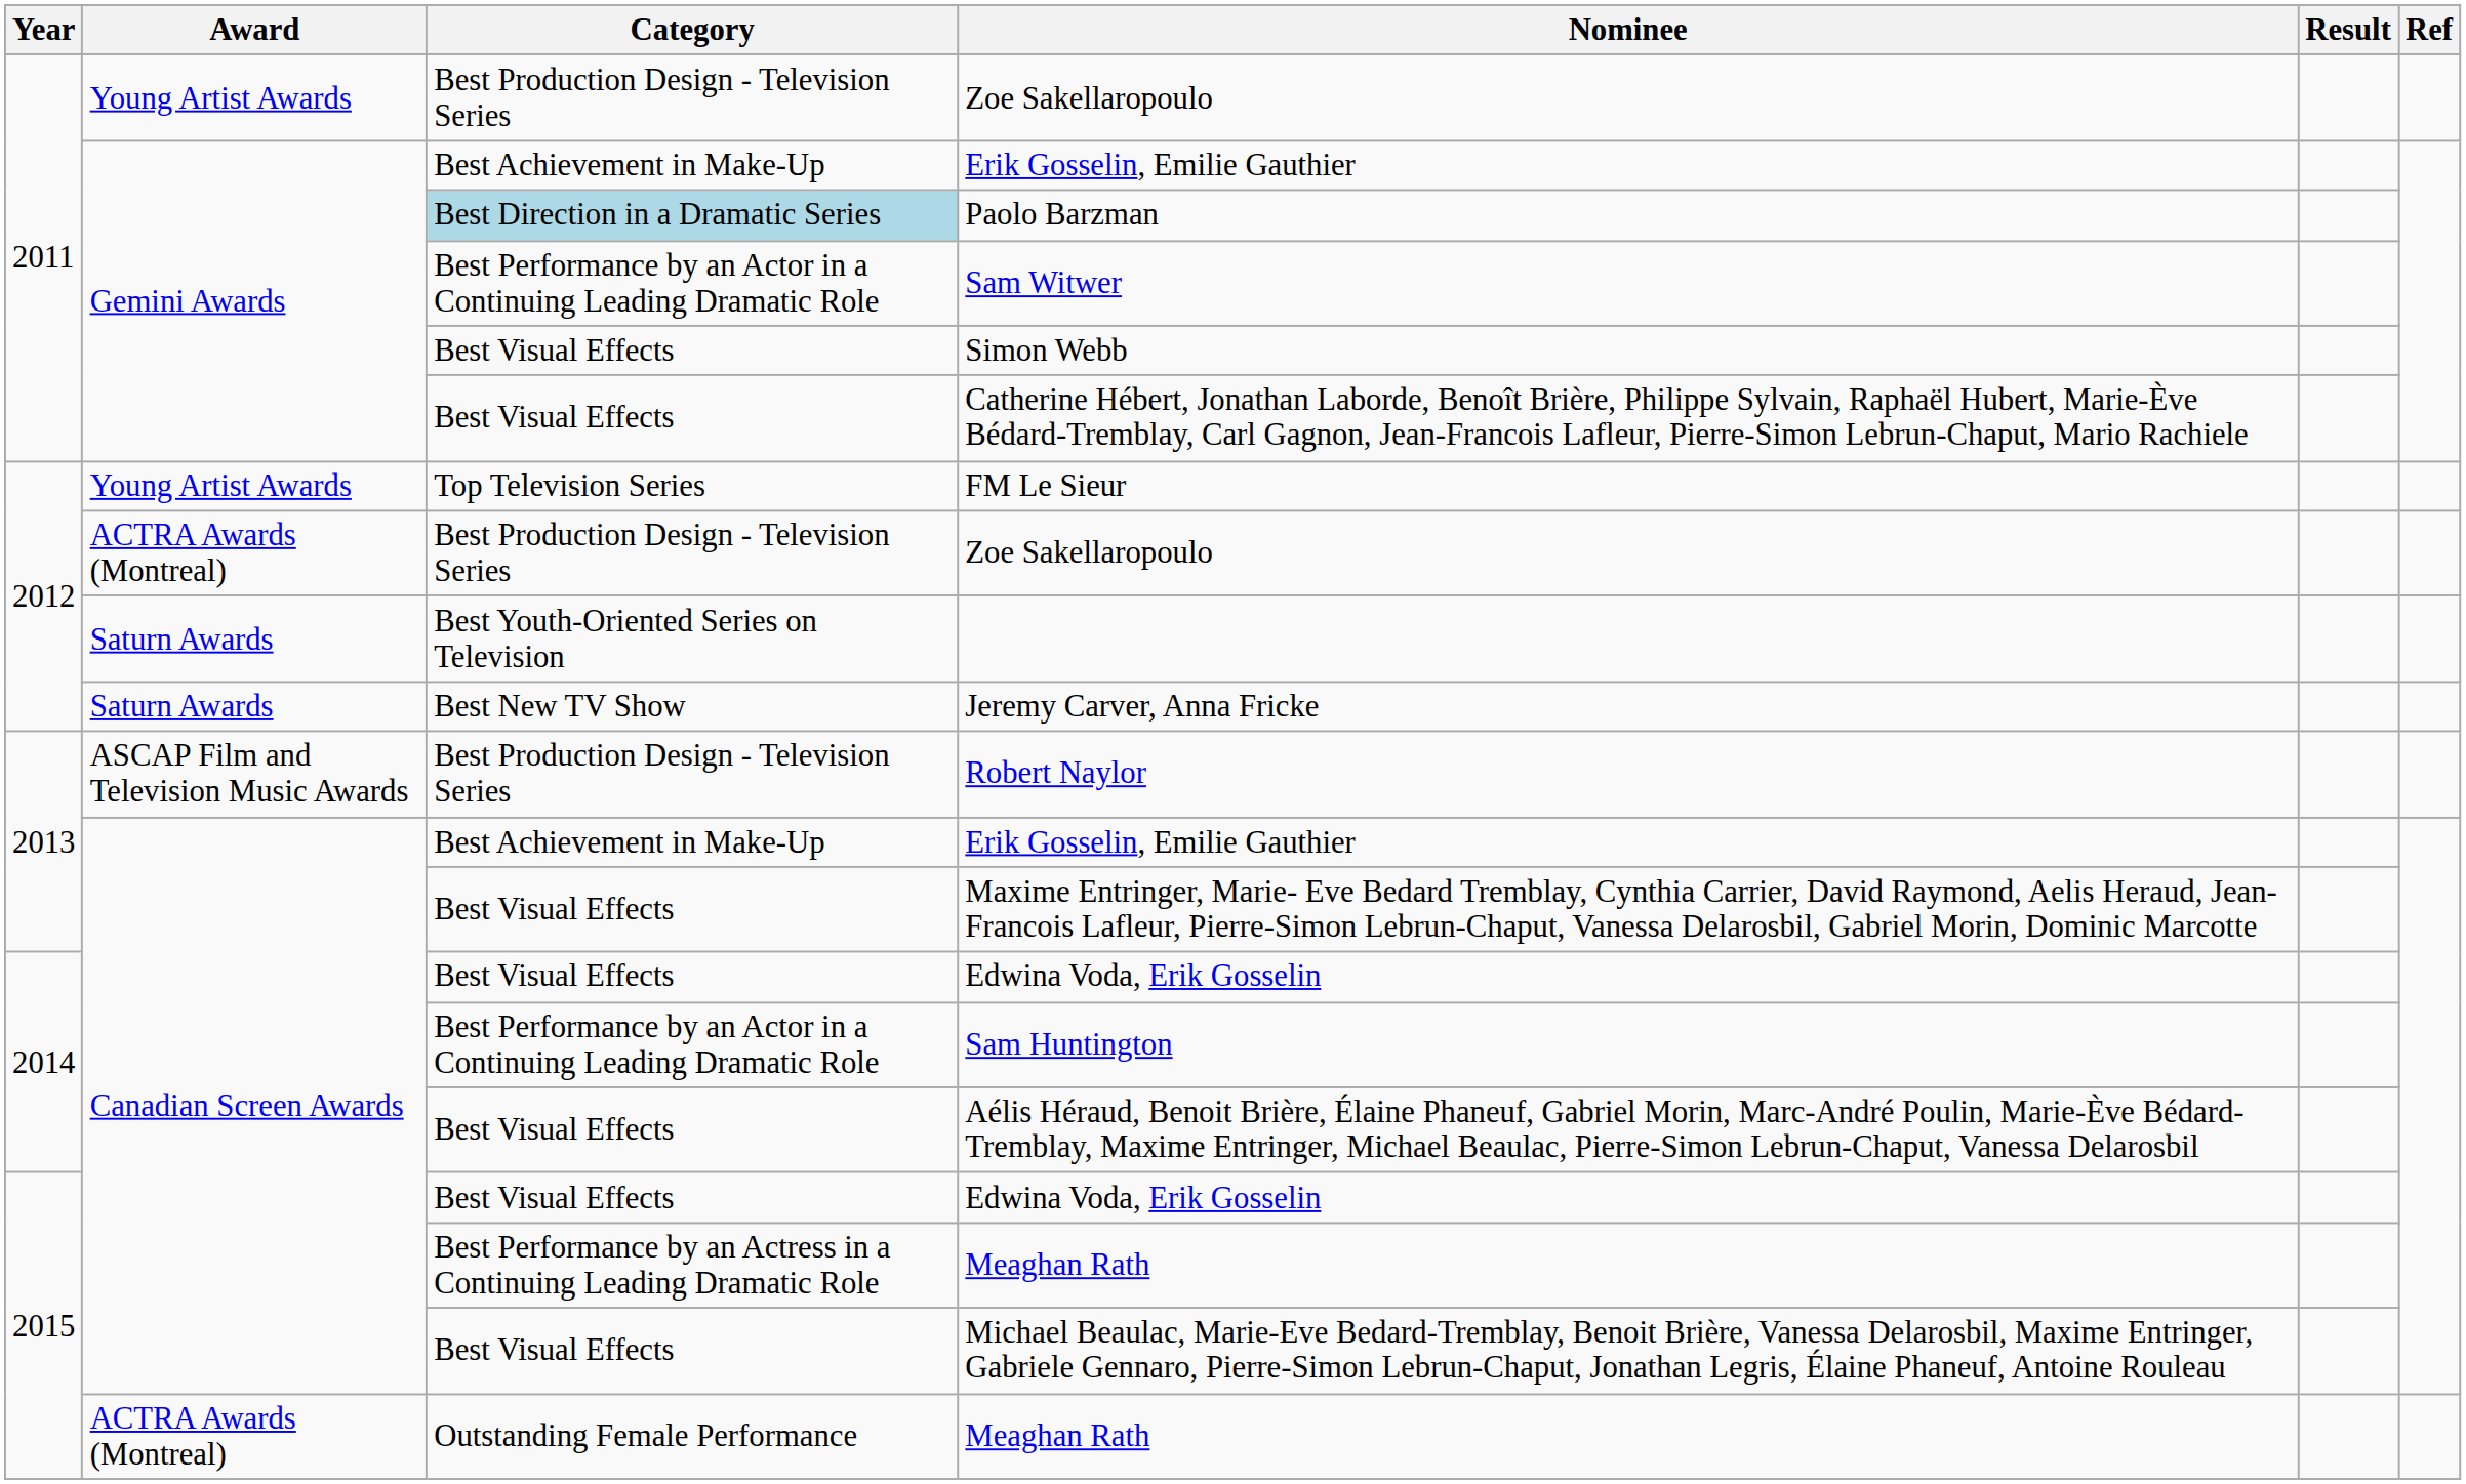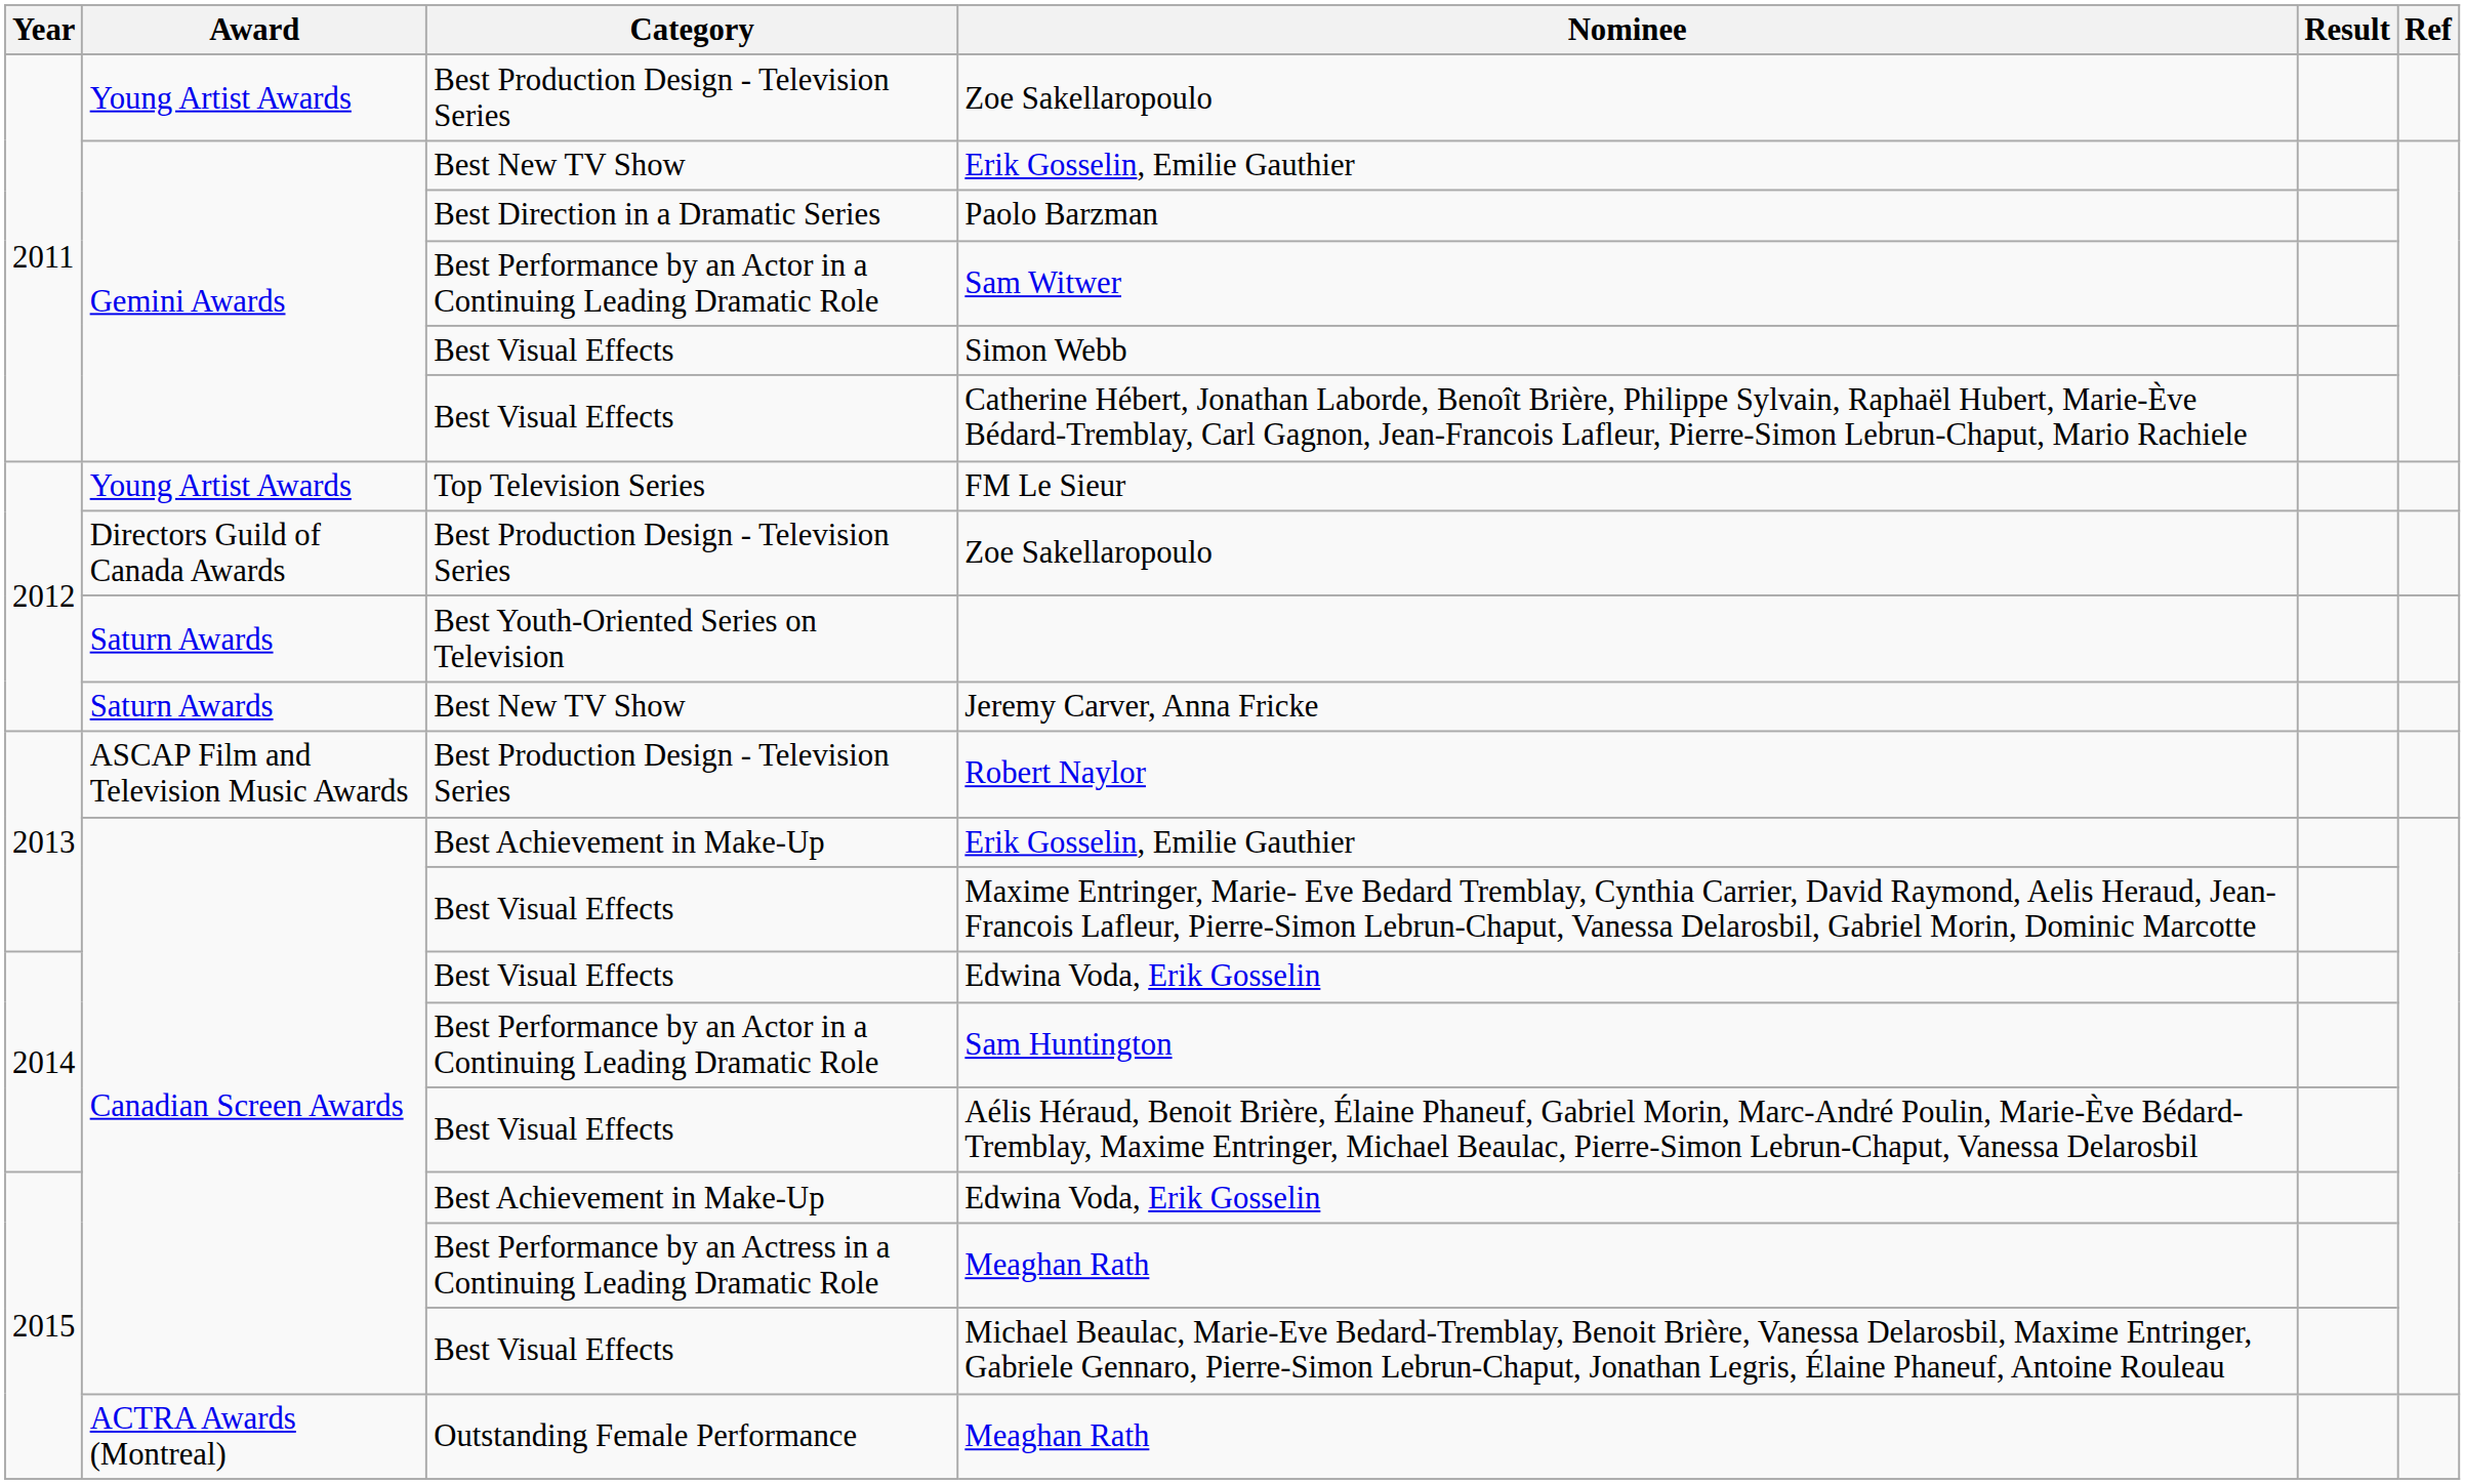 <table class="wikitable">
 <tr>
 <th>Year</th>
 <th>Award</th>
 <th>Category</th>
 <th>Nominee</th>
 <th>Result</th>
 <th>Ref</th>
 </tr>
 <tr>
 <td rowspan="6">2011</td>
 <td><a href='#'>Young Artist Awards</a></td>
 <td>Best Production Design - Television Series</td>
 <td>Zoe Sakellaropoulo</td>
 <td></td>
 <td></td>
 </tr>
 <tr>
 <td rowspan="5"><a href='#'>Gemini Awards</a></td>
-<td>Best Achievement in Make-Up</td>
+<td>Best New TV Show</td>
 <td><a href='#'>Erik Gosselin</a>, Emilie Gauthier</td>
 <td></td>
 <td rowspan="5"></td>
 </tr>
 <tr>
-<td style="background: lightblue;">Best Direction in a Dramatic Series</td>
+<td>Best Direction in a Dramatic Series</td>
 <td>Paolo Barzman</td>
 <td></td>
 </tr>
 <tr>
 <td>Best Performance by an Actor in a Continuing Leading Dramatic Role</td>
 <td><a href='#'>Sam Witwer</a></td>
 <td></td>
 </tr>
 <tr>
 <td>Best Visual Effects</td>
 <td>Simon Webb</td>
 <td></td>
 </tr>
 <tr>
 <td>Best Visual Effects</td>
 <td>Catherine Hébert, Jonathan Laborde, Benoît Brière, Philippe Sylvain, Raphaël Hubert, Marie-Ève Bédard-Tremblay, Carl Gagnon, Jean-Francois Lafleur, Pierre-Simon Lebrun-Chaput, Mario Rachiele</td>
 <td></td>
 </tr>
 <tr>
 <td rowspan="4">2012</td>
 <td><a href='#'>Young Artist Awards</a></td>
 <td>Top Television Series</td>
 <td>FM Le Sieur</td>
 <td></td>
 <td></td>
 </tr>
 <tr>
-<td><a href='#'>ACTRA Awards</a> (Montreal)</td>
+<td>Directors Guild of Canada Awards</td>
 <td>Best Production Design - Television Series</td>
 <td>Zoe Sakellaropoulo</td>
 <td></td>
 <td></td>
 </tr>
 <tr>
 <td><a href='#'>Saturn Awards</a></td>
 <td>Best Youth-Oriented Series on Television</td>
 <td></td>
 <td></td>
 <td></td>
 </tr>
 <tr>
 <td><a href='#'>Saturn Awards</a></td>
 <td>Best New TV Show</td>
 <td>Jeremy Carver, Anna Fricke</td>
 <td></td>
 <td></td>
 </tr>
 <tr>
 <td rowspan="3">2013</td>
 <td>ASCAP Film and Television Music Awards</td>
 <td>Best Production Design - Television Series</td>
 <td><a href='#'>Robert Naylor</a></td>
 <td></td>
 <td></td>
 </tr>
 <tr>
 <td rowspan="8"><a href='#'>Canadian Screen Awards</a></td>
 <td>Best Achievement in Make-Up</td>
 <td><a href='#'>Erik Gosselin</a>, Emilie Gauthier</td>
 <td></td>
 <td rowspan="8"></td>
 </tr>
 <tr>
 <td>Best Visual Effects</td>
 <td>Maxime Entringer, Marie- Eve Bedard Tremblay, Cynthia Carrier, David Raymond, Aelis Heraud, Jean-Francois Lafleur, Pierre-Simon Lebrun-Chaput, Vanessa Delarosbil, Gabriel Morin, Dominic Marcotte</td>
 <td></td>
 </tr>
 <tr>
 <td rowspan="3">2014</td>
 <td>Best Visual Effects</td>
 <td>Edwina Voda, <a href='#'>Erik Gosselin</a></td>
 <td></td>
 </tr>
 <tr>
 <td>Best Performance by an Actor in a Continuing Leading Dramatic Role</td>
 <td><a href='#'>Sam Huntington</a></td>
 <td></td>
 </tr>
 <tr>
 <td>Best Visual Effects</td>
 <td>Aélis Héraud, Benoit Brière, Élaine Phaneuf, Gabriel Morin, Marc-André Poulin, Marie-Ève Bédard-Tremblay, Maxime Entringer, Michael Beaulac, Pierre-Simon Lebrun-Chaput, Vanessa Delarosbil</td>
 <td></td>
 </tr>
 <tr>
 <td rowspan="4">2015</td>
-<td>Best Visual Effects</td>
+<td>Best Achievement in Make-Up</td>
 <td>Edwina Voda, <a href='#'>Erik Gosselin</a></td>
 <td></td>
 </tr>
 <tr>
 <td>Best Performance by an Actress in a Continuing Leading Dramatic Role</td>
 <td><a href='#'>Meaghan Rath</a></td>
 <td></td>
 </tr>
 <tr>
 <td>Best Visual Effects</td>
 <td>Michael Beaulac, Marie-Eve Bedard-Tremblay, Benoit Brière, Vanessa Delarosbil, Maxime Entringer, Gabriele Gennaro, Pierre-Simon Lebrun-Chaput, Jonathan Legris, Élaine Phaneuf, Antoine Rouleau</td>
 <td></td>
 </tr>
 <tr>
 <td><a href='#'>ACTRA Awards</a> (Montreal)</td>
 <td>Outstanding Female Performance</td>
 <td><a href='#'>Meaghan Rath</a></td>
 <td></td>
 <td></td>
 </tr>
 </table>
